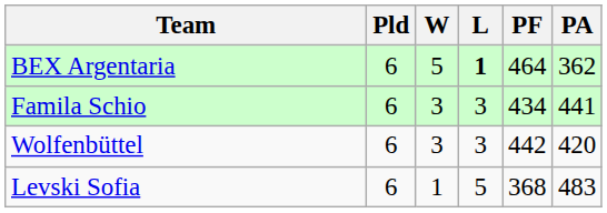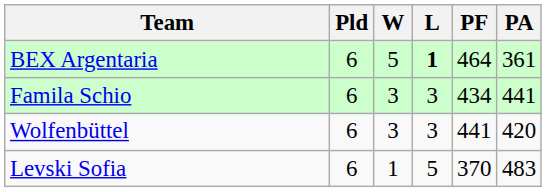 <table class="wikitable" style="text-align:center">
 <tr>
 <th width=220>Team</th>
 <th width=20>Pld</th>
 <th width=20>W</th>
 <th width=20>L</th>
 <th width=20>PF</th>
 <th width=20>PA</th>
 </tr>
 <tr bgcolor="#ccffcc">
 <td align="left"> <a href='#'>BEX Argentaria</a></td>
 <td>6</td>
 <td>5</td>
 <td><strong>1</strong></td>
 <td>464</td>
-<td>362</td>
+<td>361</td>
 </tr>
 <tr bgcolor="#ccffcc">
 <td align="left"> <a href='#'>Famila Schio</a></td>
 <td>6</td>
 <td>3</td>
 <td>3</td>
 <td>434</td>
 <td>441</td>
 </tr>
 <tr>
 <td align="left"> <a href='#'>Wolfenbüttel</a></td>
 <td>6</td>
 <td>3</td>
 <td>3</td>
-<td>442</td>
+<td>441</td>
 <td>420</td>
 </tr>
 <tr>
 <td align="left"> <a href='#'>Levski Sofia</a></td>
 <td>6</td>
 <td>1</td>
 <td>5</td>
-<td>368</td>
+<td>370</td>
 <td>483</td>
 </tr>
 </table>
